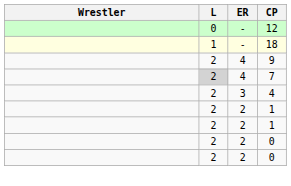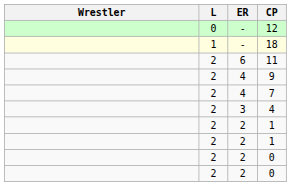 <table class="wikitable" style="text-align: center;" |>
 <tr>
 <th width="250">Wrestler</th>
 <th width="32">L</th>
 <th width="32">ER</th>
 <th width="32">CP</th>
 </tr>
 <tr bgcolor="ccffcc">
 <td style="text-align:left;"></td>
 <td>0</td>
 <td>-</td>
 <td>12</td>
 </tr>
 <tr bgcolor="lightyellow">
 <td style="text-align:left;"></td>
 <td>1</td>
 <td>-</td>
 <td>18</td>
 </tr>
 <tr>
 <td style="text-align:left;"></td>
 <td>2</td>
+<td>6</td>
+<td>11</td>
+</tr>
+<tr>
+<td style="text-align:left;"></td>
+<td>2</td>
 <td>4</td>
 <td>9</td>
 </tr>
 <tr>
 <td style="text-align:left;"></td>
-<td style="background: lightgrey;">2</td>
+<td>2</td>
 <td>4</td>
 <td>7</td>
 </tr>
 <tr>
 <td style="text-align:left;"></td>
 <td>2</td>
 <td>3</td>
 <td>4</td>
 </tr>
 <tr>
 <td style="text-align:left;"></td>
 <td>2</td>
 <td>2</td>
 <td>1</td>
 </tr>
 <tr>
 <td style="text-align:left;"></td>
 <td>2</td>
 <td>2</td>
 <td>1</td>
 </tr>
 <tr>
 <td style="text-align:left;"></td>
 <td>2</td>
 <td>2</td>
 <td>0</td>
 </tr>
 <tr>
 <td style="text-align:left;"></td>
 <td>2</td>
 <td>2</td>
 <td>0</td>
 </tr>
 </table>
